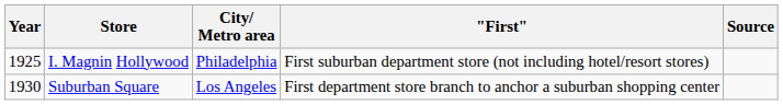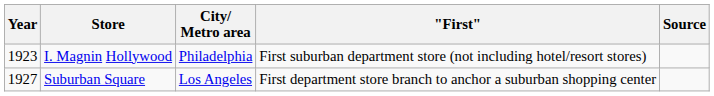 <table table class=wikitable>
 <tr>
 <th>Year</th>
 <th>Store</th>
 <th>City/<br>Metro area</th>
 <th>"First"</th>
 <th>Source</th>
 </tr>
 <tr>
-<td>1925</td>
+<td>1923</td>
 <td><a href='#'>I. Magnin</a> <a href='#'>Hollywood</a></td>
 <td><a href='#'>Philadelphia</a></td>
 <td>First suburban department store (not including hotel/resort stores)</td>
 <td></td>
 </tr>
 <tr>
-<td>1930</td>
+<td>1927</td>
 <td><a href='#'>Suburban Square</a></td>
 <td><a href='#'>Los Angeles</a></td>
 <td>First department store branch to anchor a suburban shopping center</td>
 <td></td>
 </tr>
 </table>
